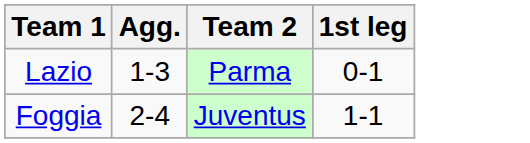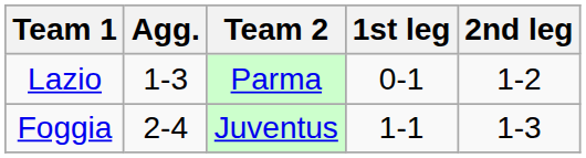 <table class="wikitable" style="text-align: center">
 <tr>
 <th>Team 1</th>
 <th>Agg.</th>
 <th>Team 2</th>
 <th>1st leg</th>
+<th>2nd leg</th>
 </tr>
 <tr>
 <td><a href='#'>Lazio</a></td>
 <td>1-3</td>
 <td bgcolor="ccffcc"><a href='#'>Parma</a></td>
 <td>0-1</td>
+<td>1-2</td>
 </tr>
 <tr>
 <td><a href='#'>Foggia</a></td>
 <td>2-4</td>
 <td bgcolor="ccffcc"><a href='#'>Juventus</a></td>
 <td>1-1</td>
+<td>1-3</td>
 </tr>
 </table>
